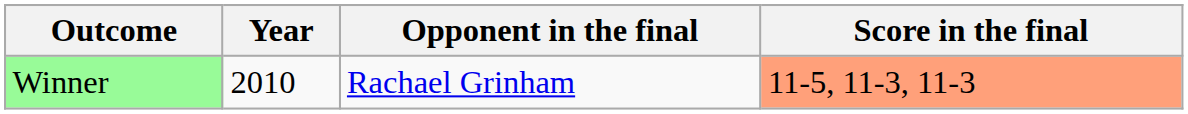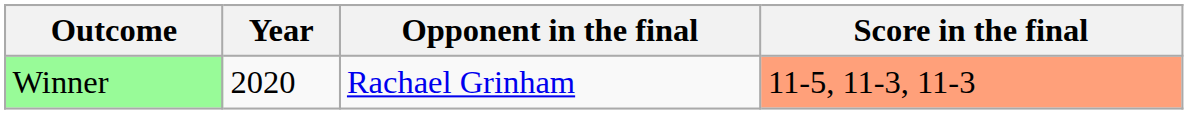 <table class="sortable wikitable">
 <tr>
 <th width="100">Outcome</th>
 <th width="50">Year</th>
 <th width="200">Opponent in the final</th>
 <th width="200">Score in the final</th>
 </tr>
 <tr>
 <td bgcolor="#98fb98">Winner</td>
-<td>2010</td>
+<td>2020</td>
 <td> <a href='#'>Rachael Grinham</a></td>
 <td style="background: lightsalmon;">11-5, 11-3, 11-3</td>
 </tr>
 </table>
